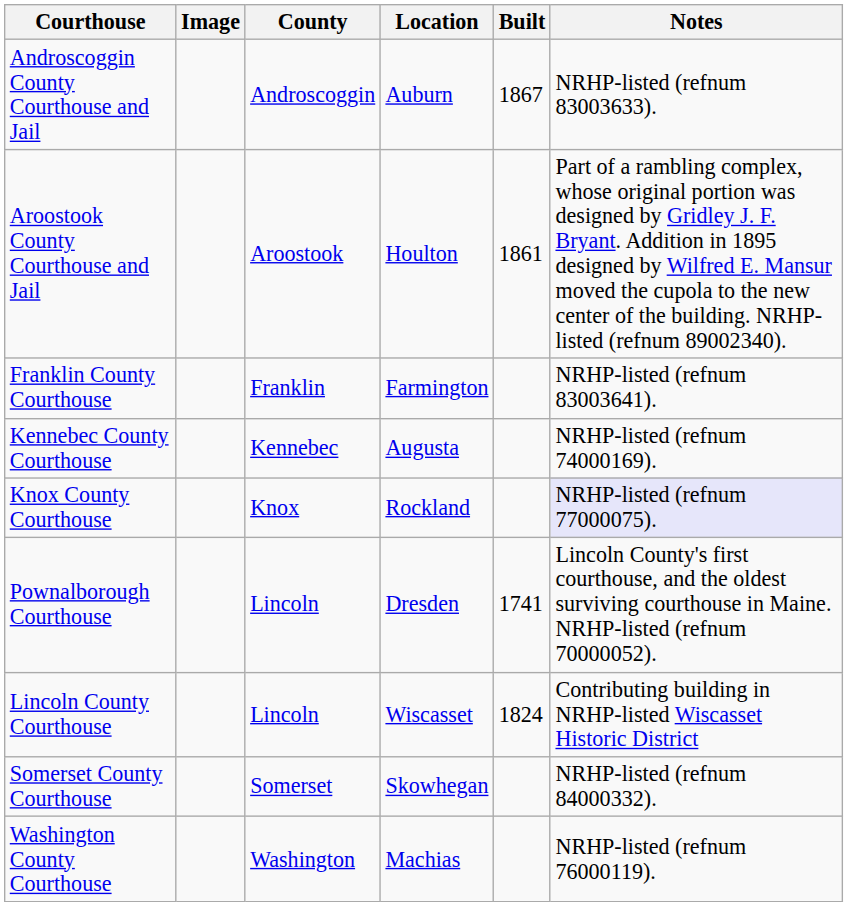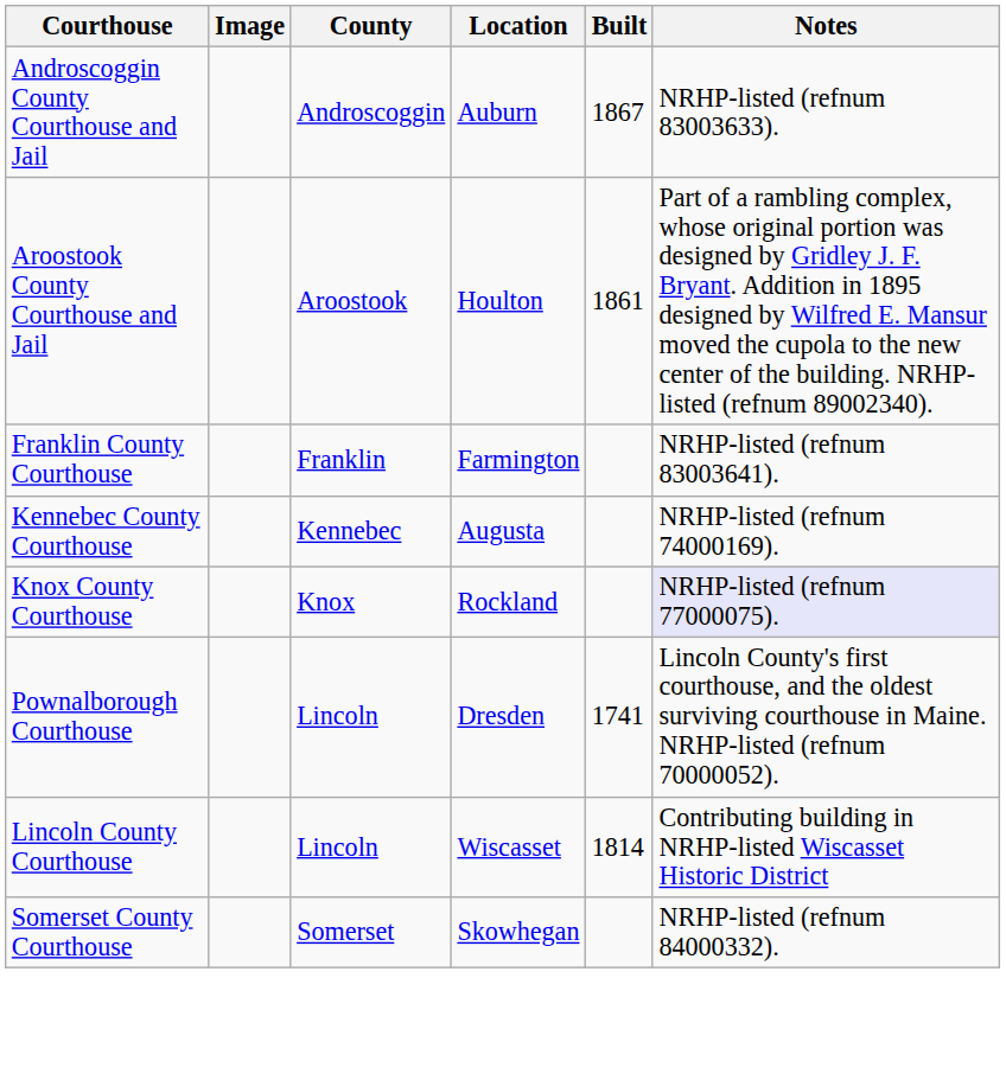 <table class="wikitable sortable sticky-header sort-under">
 <tr>
 <th>Courthouse</th>
 <th>Image</th>
 <th>County</th>
 <th>Location</th>
 <th>Built</th>
 <th>Notes</th>
 </tr>
 <tr>
 <td><a href='#'>Androscoggin County Courthouse and Jail</a></td>
 <td></td>
 <td><a href='#'>Androscoggin</a></td>
 <td><a href='#'>Auburn</a><br><small></small></td>
 <td>1867</td>
 <td>NRHP-listed (refnum 83003633).</td>
 </tr>
 <tr>
 <td><a href='#'>Aroostook County Courthouse and Jail</a></td>
 <td></td>
 <td><a href='#'>Aroostook</a></td>
 <td><a href='#'>Houlton</a><br><small></small></td>
 <td>1861</td>
 <td>Part of a rambling complex, whose original portion was designed by <a href='#'>Gridley J. F. Bryant</a>. Addition in 1895 designed by <a href='#'>Wilfred E. Mansur</a> moved the cupola to the new center of the building. NRHP-listed (refnum 89002340).</td>
 </tr>
 <tr>
 <td><a href='#'>Franklin County Courthouse</a></td>
 <td></td>
 <td><a href='#'>Franklin</a></td>
 <td><a href='#'>Farmington</a></td>
 <td></td>
 <td>NRHP-listed (refnum 83003641).</td>
 </tr>
 <tr>
 <td><a href='#'>Kennebec County Courthouse</a></td>
 <td></td>
 <td><a href='#'>Kennebec</a></td>
 <td><a href='#'>Augusta</a></td>
 <td></td>
 <td>NRHP-listed (refnum 74000169).</td>
 </tr>
 <tr>
 <td><a href='#'>Knox County Courthouse</a></td>
 <td></td>
 <td><a href='#'>Knox</a></td>
 <td><a href='#'>Rockland</a></td>
 <td></td>
 <td style="background: lavender;">NRHP-listed (refnum 77000075).</td>
 </tr>
 <tr>
 <td><a href='#'>Pownalborough Courthouse</a></td>
 <td></td>
 <td><a href='#'>Lincoln</a></td>
 <td><a href='#'>Dresden</a><br><small></small></td>
 <td>1741</td>
 <td>Lincoln County's first courthouse, and the oldest surviving courthouse in Maine. NRHP-listed (refnum 70000052).</td>
 </tr>
 <tr>
 <td><a href='#'>Lincoln County Courthouse</a></td>
 <td></td>
 <td><a href='#'>Lincoln</a></td>
 <td><a href='#'>Wiscasset</a></td>
-<td>1824</td>
+<td>1814</td>
 <td>Contributing building in NRHP-listed <a href='#'>Wiscasset Historic District</a></td>
 </tr>
 <tr>
 <td><a href='#'>Somerset County Courthouse</a></td>
 <td></td>
 <td><a href='#'>Somerset</a></td>
 <td><a href='#'>Skowhegan</a></td>
 <td></td>
 <td>NRHP-listed (refnum 84000332).</td>
 </tr>
-<tr>
-<td><a href='#'>Washington County Courthouse</a></td>
-<td></td>
-<td><a href='#'>Washington</a></td>
-<td><a href='#'>Machias</a></td>
-<td></td>
-<td>NRHP-listed (refnum 76000119).</td>
-</tr>
 </table>
